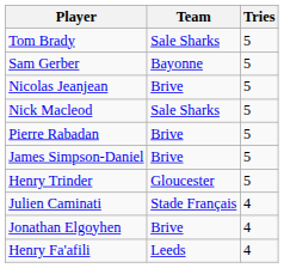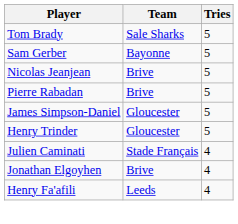 <table class="wikitable">
 <tr>
 <th>Player</th>
 <th>Team</th>
 <th>Tries</th>
 </tr>
 <tr>
 <td> <a href='#'>Tom Brady</a></td>
 <td> <a href='#'>Sale Sharks</a></td>
 <td>5</td>
 </tr>
 <tr>
 <td> <a href='#'>Sam Gerber</a></td>
 <td> <a href='#'>Bayonne</a></td>
 <td>5</td>
 </tr>
 <tr>
 <td> <a href='#'>Nicolas Jeanjean</a></td>
 <td> <a href='#'>Brive</a></td>
 <td>5</td>
 </tr>
 <tr>
-<td> <a href='#'>Nick Macleod</a></td>
-<td> <a href='#'>Sale Sharks</a></td>
-<td>5</td>
-</tr>
-<tr>
 <td> <a href='#'>Pierre Rabadan</a></td>
 <td> <a href='#'>Brive</a></td>
 <td>5</td>
 </tr>
 <tr>
 <td> <a href='#'>James Simpson-Daniel</a></td>
-<td> <a href='#'>Brive</a></td>
+<td> <a href='#'>Gloucester</a></td>
 <td>5</td>
 </tr>
 <tr>
 <td> <a href='#'>Henry Trinder</a></td>
 <td> <a href='#'>Gloucester</a></td>
 <td>5</td>
 </tr>
 <tr>
 <td> <a href='#'>Julien Caminati</a></td>
 <td> <a href='#'>Stade Français</a></td>
 <td>4</td>
 </tr>
 <tr>
 <td> <a href='#'>Jonathan Elgoyhen</a></td>
 <td> <a href='#'>Brive</a></td>
 <td>4</td>
 </tr>
 <tr>
 <td> <a href='#'>Henry Fa'afili</a></td>
 <td> <a href='#'>Leeds</a></td>
 <td>4</td>
 </tr>
 </table>
